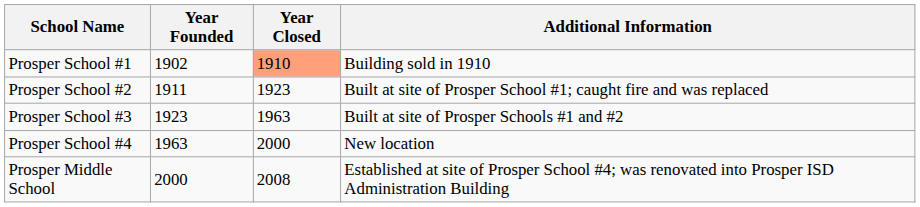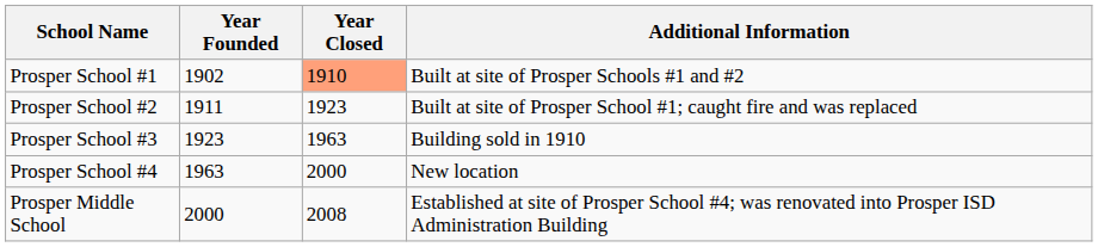 <table class="wikitable sortable mw-collapsible">
 <tr>
 <th>School Name</th>
 <th>Year Founded</th>
 <th>Year Closed</th>
 <th>Additional Information</th>
 </tr>
 <tr>
 <td>Prosper School #1</td>
 <td>1902</td>
 <td style="background: lightsalmon;">1910</td>
-<td>Building sold in 1910</td>
+<td>Built at site of Prosper Schools #1 and #2</td>
 </tr>
 <tr>
 <td>Prosper School #2</td>
 <td>1911</td>
 <td>1923</td>
 <td>Built at site of Prosper School #1; caught fire and was replaced</td>
 </tr>
 <tr>
 <td>Prosper School #3</td>
 <td>1923</td>
 <td>1963</td>
-<td>Built at site of Prosper Schools #1 and #2</td>
+<td>Building sold in 1910</td>
 </tr>
 <tr>
 <td>Prosper School #4</td>
 <td>1963</td>
 <td>2000</td>
 <td>New location</td>
 </tr>
 <tr>
 <td>Prosper Middle School</td>
 <td>2000</td>
 <td>2008</td>
 <td>Established at site of Prosper School #4; was renovated into Prosper ISD Administration Building</td>
 </tr>
 </table>
